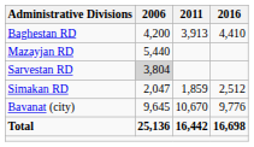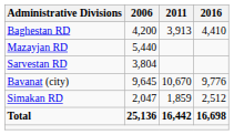 <table class="wikitable">
 <tr>
 <th>Administrative Divisions</th>
 <th>2006</th>
 <th>2011</th>
 <th>2016</th>
 </tr>
 <tr>
 <td><a href='#'>Baghestan RD</a></td>
 <td style="text-align: right;">4,200</td>
 <td style="text-align: right;">3,913</td>
 <td style="text-align: right;">4,410</td>
 </tr>
 <tr>
 <td><a href='#'>Mazayjan RD</a></td>
 <td style="text-align: right;">5,440</td>
 <td style="text-align: right;"></td>
 <td style="text-align: right;"></td>
 </tr>
 <tr>
 <td><a href='#'>Sarvestan RD</a></td>
-<td style="background: lightgrey; text-align: right;">3,804</td>
+<td style="text-align: right;">3,804</td>
 <td style="text-align: right;"></td>
 <td style="text-align: right;"></td>
+</tr>
+<tr>
+<td><a href='#'>Bavanat</a> (city)</td>
+<td style="text-align: right;">9,645</td>
+<td style="text-align: right;">10,670</td>
+<td style="text-align: right;">9,776</td>
 </tr>
 <tr>
 <td><a href='#'>Simakan RD</a></td>
 <td style="text-align: right;">2,047</td>
 <td style="text-align: right;">1,859</td>
 <td style="text-align: right;">2,512</td>
-</tr>
-<tr>
-<td><a href='#'>Bavanat</a> (city)</td>
-<td style="text-align: right;">9,645</td>
-<td style="text-align: right;">10,670</td>
-<td style="text-align: right;">9,776</td>
 </tr>
 <tr>
 <td><strong>Total</strong></td>
 <td style="text-align: right;"><strong>25,136</strong></td>
 <td style="text-align: right;"><strong>16,442</strong></td>
 <td style="text-align: right;"><strong>16,698</strong></td>
 </tr>
 <tr>
 <td colspan=4></td>
 </tr>
 </table>
